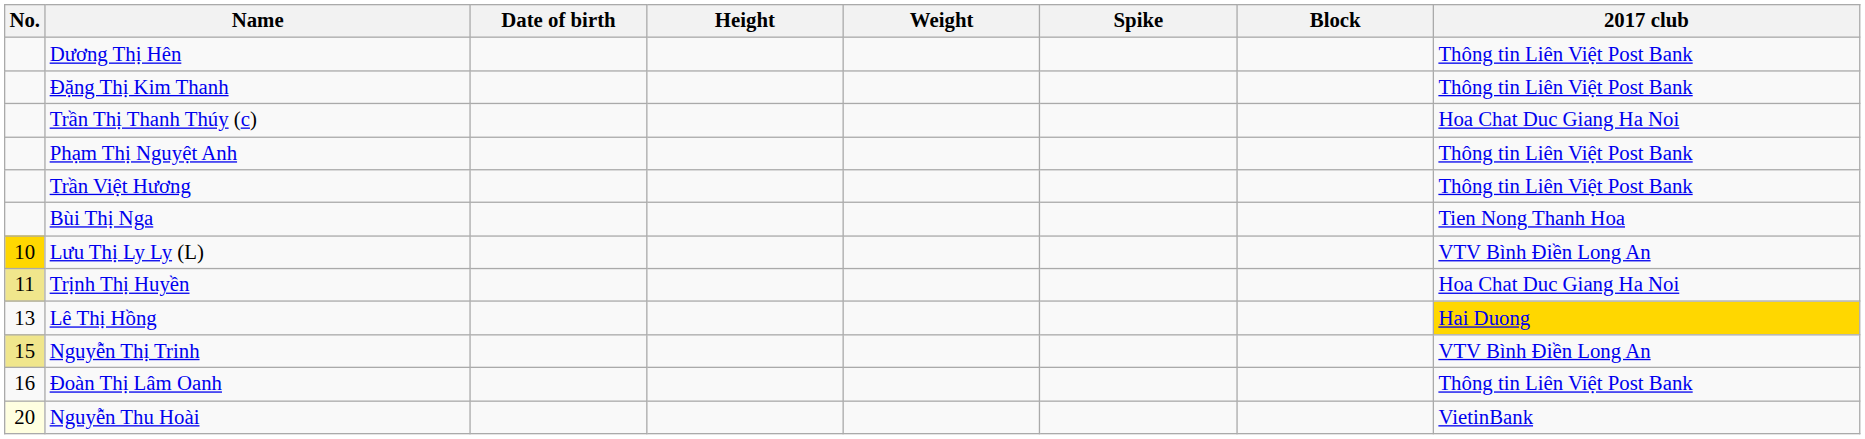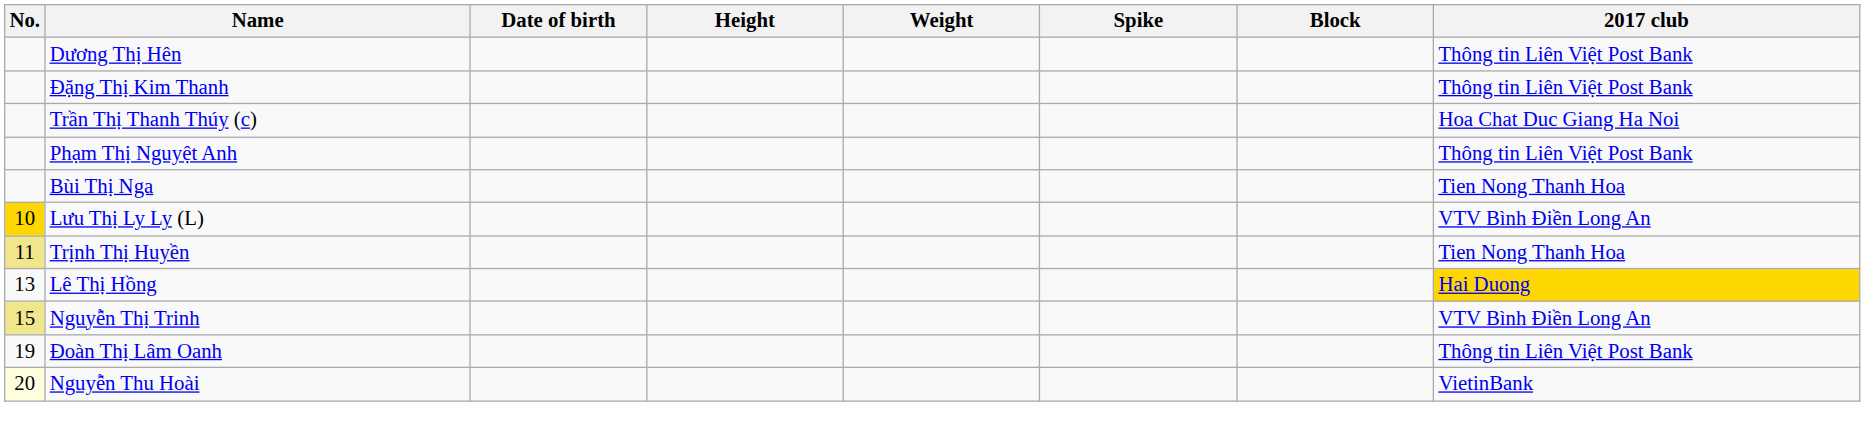 <table class="wikitable sortable" style="text-align:center;">
 <tr>
 <th>No.</th>
 <th style="width:20em">Name</th>
 <th style="width:8em">Date of birth</th>
 <th style="width:9em">Height</th>
 <th style="width:9em">Weight</th>
 <th style="width:9em">Spike</th>
 <th style="width:9em">Block</th>
 <th style="width:20em">2017 club</th>
 </tr>
 <tr>
 <td></td>
 <td align=left><a href='#'>Dương Thị Hên</a></td>
 <td align=right></td>
 <td></td>
 <td></td>
 <td></td>
 <td></td>
 <td align=left> <a href='#'>Thông tin Liên Việt Post Bank</a></td>
 </tr>
 <tr>
 <td></td>
 <td align=left><a href='#'>Đặng Thị Kim Thanh</a></td>
 <td align=right></td>
 <td></td>
 <td></td>
 <td></td>
 <td></td>
 <td align=left> <a href='#'>Thông tin Liên Việt Post Bank</a></td>
 </tr>
 <tr>
 <td></td>
 <td align=left><a href='#'>Trần Thị Thanh Thúy</a> (<a href='#'>c</a>)</td>
 <td align=right></td>
 <td></td>
 <td></td>
 <td></td>
 <td></td>
 <td align=left> <a href='#'>Hoa Chat Duc Giang Ha Noi</a></td>
 </tr>
 <tr>
 <td></td>
 <td align=left><a href='#'>Phạm Thị Nguyệt Anh</a></td>
 <td align=right></td>
 <td></td>
 <td></td>
 <td></td>
 <td></td>
 <td align=left> <a href='#'>Thông tin Liên Việt Post Bank</a></td>
 </tr>
 <tr>
 <td></td>
-<td align=left><a href='#'>Trần Việt Hương</a></td>
-<td align=right></td>
-<td></td>
-<td></td>
-<td></td>
-<td></td>
-<td align=left> <a href='#'>Thông tin Liên Việt Post Bank</a></td>
-</tr>
-<tr>
-<td></td>
 <td align=left><a href='#'>Bùi Thị Nga</a></td>
 <td align=right></td>
 <td></td>
 <td></td>
 <td></td>
 <td></td>
 <td align=left> <a href='#'>Tien Nong Thanh Hoa</a></td>
 </tr>
 <tr>
 <td style="background: gold;">10</td>
 <td align=left><a href='#'>Lưu Thị Ly Ly</a> (L)</td>
 <td align=right></td>
 <td></td>
 <td></td>
 <td></td>
 <td></td>
 <td align=left> <a href='#'>VTV Bình Điền Long An</a></td>
 </tr>
 <tr>
 <td style="background: khaki;">11</td>
 <td align=left><a href='#'>Trịnh Thị Huyền</a></td>
 <td align=right></td>
 <td></td>
 <td></td>
 <td></td>
 <td></td>
-<td align=left> <a href='#'>Hoa Chat Duc Giang Ha Noi</a></td>
+<td align=left> <a href='#'>Tien Nong Thanh Hoa</a></td>
 </tr>
 <tr>
 <td>13</td>
 <td align=left><a href='#'>Lê Thị Hồng</a></td>
 <td align=right></td>
 <td></td>
 <td></td>
 <td></td>
 <td></td>
 <td align=left style="background: gold;"> <a href='#'>Hai Duong</a></td>
 </tr>
 <tr>
 <td style="background: khaki;">15</td>
 <td align=left><a href='#'>Nguyễn Thị Trinh</a></td>
 <td align=right></td>
 <td></td>
 <td></td>
 <td></td>
 <td></td>
 <td align=left> <a href='#'>VTV Bình Điền Long An</a></td>
 </tr>
 <tr>
-<td>16</td>
+<td>19</td>
 <td align=left><a href='#'>Đoàn Thị Lâm Oanh</a></td>
 <td align=right></td>
 <td></td>
 <td></td>
 <td></td>
 <td></td>
 <td align=left> <a href='#'>Thông tin Liên Việt Post Bank</a></td>
 </tr>
 <tr>
 <td style="background: lightyellow;">20</td>
 <td align=left><a href='#'>Nguyễn Thu Hoài</a></td>
 <td align=right></td>
 <td></td>
 <td></td>
 <td></td>
 <td></td>
 <td align=left> <a href='#'>VietinBank</a></td>
 </tr>
 </table>
